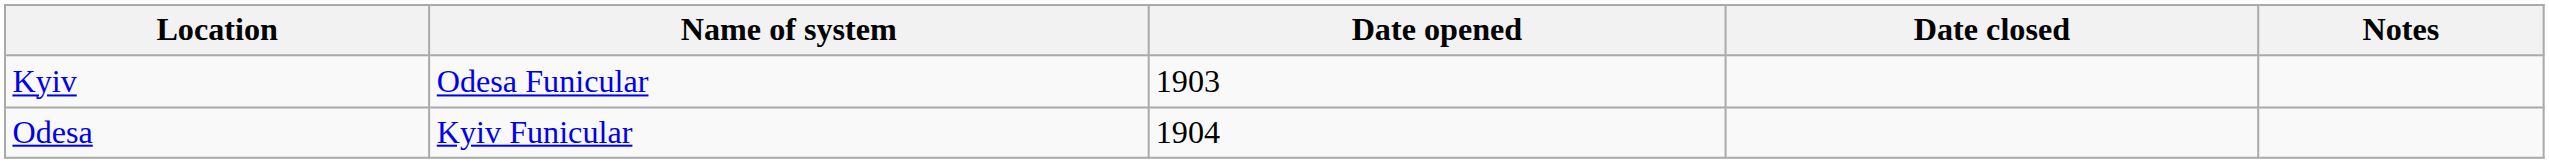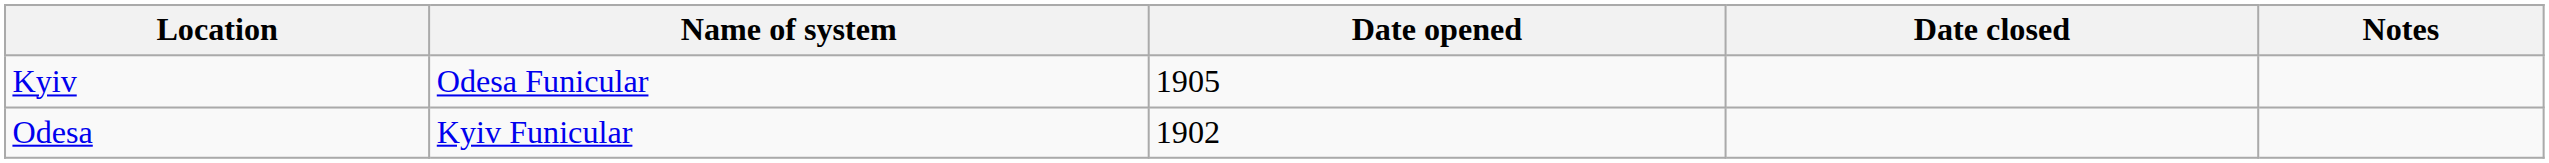 <table class="wikitable" width=100%>
 <tr>
 <th>Location</th>
 <th>Name of system</th>
 <th>Date opened</th>
 <th>Date closed</th>
 <th>Notes</th>
 </tr>
 <tr>
 <td><a href='#'>Kyiv</a></td>
 <td><a href='#'>Odesa Funicular</a></td>
-<td>1903</td>
+<td>1905</td>
 <td></td>
 <td></td>
 </tr>
 <tr>
 <td><a href='#'>Odesa</a></td>
 <td><a href='#'>Kyiv Funicular</a></td>
-<td>1904</td>
+<td>1902</td>
 <td></td>
 <td></td>
 </tr>
 </table>
